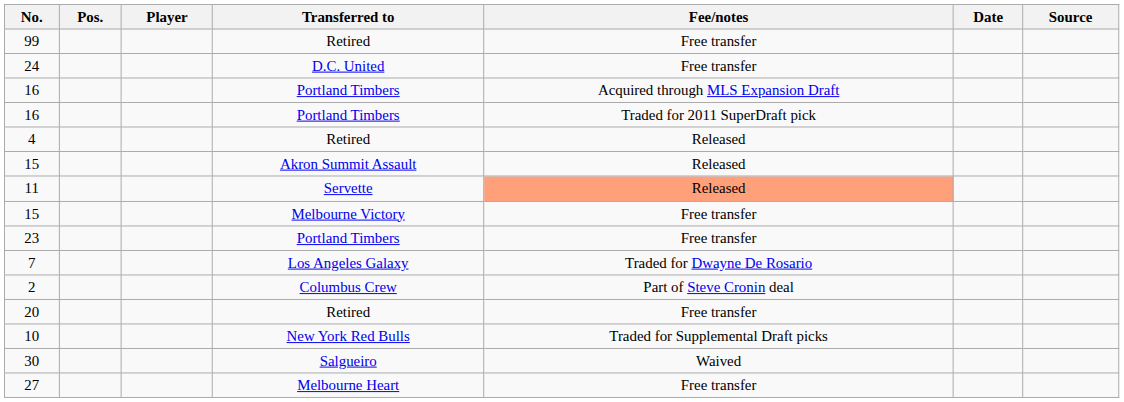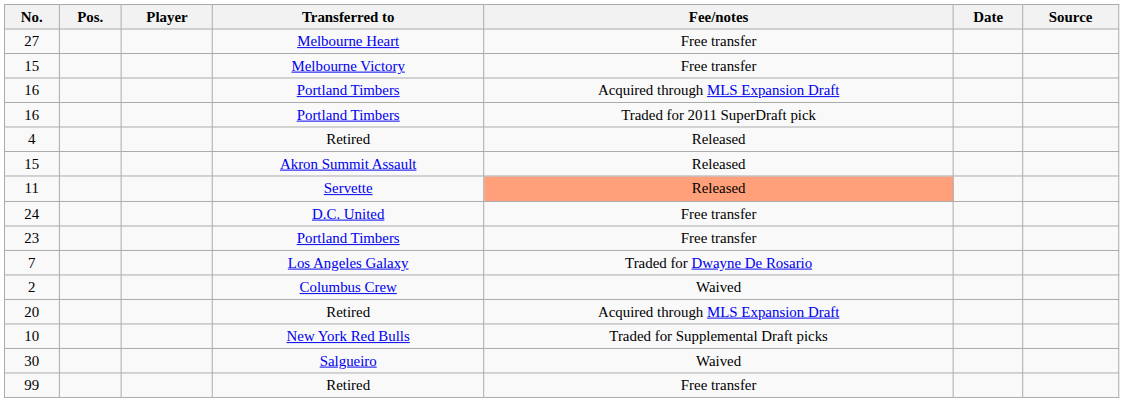 <table class="wikitable sortable" style="width:90%;text-align:center;font-size:95%">
 <tr>
 <th>No.</th>
 <th>Pos.</th>
 <th>Player</th>
 <th>Transferred to</th>
 <th>Fee/notes</th>
 <th>Date</th>
 <th>Source</th>
 </tr>
 <tr>
-<td>99</td>
+<td>27</td>
 <td align=center></td>
 <td></td>
-<td>Retired</td>
+<td> <a href='#'>Melbourne Heart</a></td>
 <td>Free transfer</td>
 <td></td>
 <td></td>
 </tr>
 <tr>
-<td>24</td>
+<td>15</td>
 <td align=center></td>
 <td></td>
-<td> <a href='#'>D.C. United</a></td>
+<td> <a href='#'>Melbourne Victory</a></td>
 <td>Free transfer</td>
 <td></td>
 <td></td>
 </tr>
 <tr>
 <td>16</td>
 <td align=center></td>
 <td></td>
 <td> <a href='#'>Portland Timbers</a></td>
 <td>Acquired through <a href='#'>MLS Expansion Draft</a></td>
 <td></td>
 <td></td>
 </tr>
 <tr>
 <td>16</td>
 <td align=center></td>
 <td></td>
 <td> <a href='#'>Portland Timbers</a></td>
 <td>Traded for 2011 SuperDraft pick</td>
 <td></td>
 <td></td>
 </tr>
 <tr>
 <td>4</td>
 <td align=center></td>
 <td></td>
 <td>Retired</td>
 <td>Released</td>
 <td></td>
 <td></td>
 </tr>
 <tr>
 <td>15</td>
 <td align=center></td>
 <td></td>
 <td> <a href='#'>Akron Summit Assault</a></td>
 <td>Released</td>
 <td></td>
 <td></td>
 </tr>
 <tr>
 <td>11</td>
 <td align=center></td>
 <td></td>
 <td> <a href='#'>Servette</a></td>
 <td style="background: lightsalmon;">Released</td>
 <td></td>
 <td></td>
 </tr>
 <tr>
-<td>15</td>
+<td>24</td>
 <td align=center></td>
 <td></td>
-<td> <a href='#'>Melbourne Victory</a></td>
+<td> <a href='#'>D.C. United</a></td>
 <td>Free transfer</td>
 <td></td>
 <td></td>
 </tr>
 <tr>
 <td>23</td>
 <td align=center></td>
 <td></td>
 <td> <a href='#'>Portland Timbers</a></td>
 <td>Free transfer</td>
 <td></td>
 <td></td>
 </tr>
 <tr>
 <td>7</td>
 <td align=center></td>
 <td></td>
 <td> <a href='#'>Los Angeles Galaxy</a></td>
 <td>Traded for <a href='#'>Dwayne De Rosario</a></td>
 <td></td>
 <td></td>
 </tr>
 <tr>
 <td>2</td>
 <td align=center></td>
 <td></td>
 <td> <a href='#'>Columbus Crew</a></td>
-<td>Part of <a href='#'>Steve Cronin</a> deal</td>
+<td>Waived</td>
 <td></td>
 <td></td>
 </tr>
 <tr>
 <td>20</td>
 <td align=center></td>
 <td></td>
 <td>Retired</td>
-<td>Free transfer</td>
+<td>Acquired through <a href='#'>MLS Expansion Draft</a></td>
 <td></td>
 <td></td>
 </tr>
 <tr>
 <td>10</td>
 <td align=center></td>
 <td></td>
 <td> <a href='#'>New York Red Bulls</a></td>
 <td>Traded for Supplemental Draft picks</td>
 <td></td>
 <td></td>
 </tr>
 <tr>
 <td>30</td>
 <td align=center></td>
 <td></td>
 <td> <a href='#'>Salgueiro</a></td>
 <td>Waived</td>
 <td></td>
 <td></td>
 </tr>
 <tr>
-<td>27</td>
+<td>99</td>
 <td align=center></td>
 <td></td>
-<td> <a href='#'>Melbourne Heart</a></td>
+<td>Retired</td>
 <td>Free transfer</td>
 <td></td>
 <td></td>
 </tr>
 </table>
